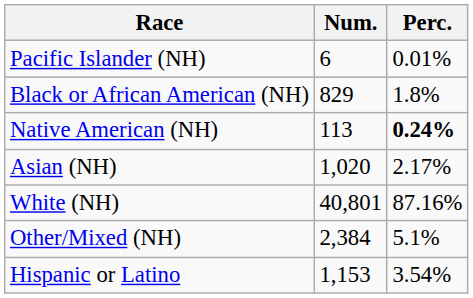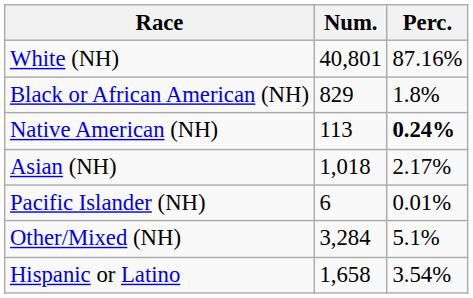 <table class="wikitable">
 <tr>
 <th>Race</th>
 <th>Num.</th>
 <th>Perc.</th>
 </tr>
 <tr>
-<td><a href='#'>Pacific Islander</a> (NH)</td>
-<td>6</td>
-<td>0.01%</td>
+<td><a href='#'>White</a> (NH)</td>
+<td>40,801</td>
+<td>87.16%</td>
 </tr>
 <tr>
 <td><a href='#'>Black or African American</a> (NH)</td>
 <td>829</td>
 <td>1.8%</td>
 </tr>
 <tr>
 <td><a href='#'>Native American</a> (NH)</td>
 <td>113</td>
 <td><strong>0.24%</strong></td>
 </tr>
 <tr>
 <td><a href='#'>Asian</a> (NH)</td>
-<td>1,020</td>
+<td>1,018</td>
 <td>2.17%</td>
 </tr>
 <tr>
-<td><a href='#'>White</a> (NH)</td>
-<td>40,801</td>
-<td>87.16%</td>
+<td><a href='#'>Pacific Islander</a> (NH)</td>
+<td>6</td>
+<td>0.01%</td>
 </tr>
 <tr>
 <td><a href='#'>Other/Mixed</a> (NH)</td>
-<td>2,384</td>
+<td>3,284</td>
 <td>5.1%</td>
 </tr>
 <tr>
 <td><a href='#'>Hispanic</a> or <a href='#'>Latino</a></td>
-<td>1,153</td>
+<td>1,658</td>
 <td>3.54%</td>
 </tr>
 </table>
